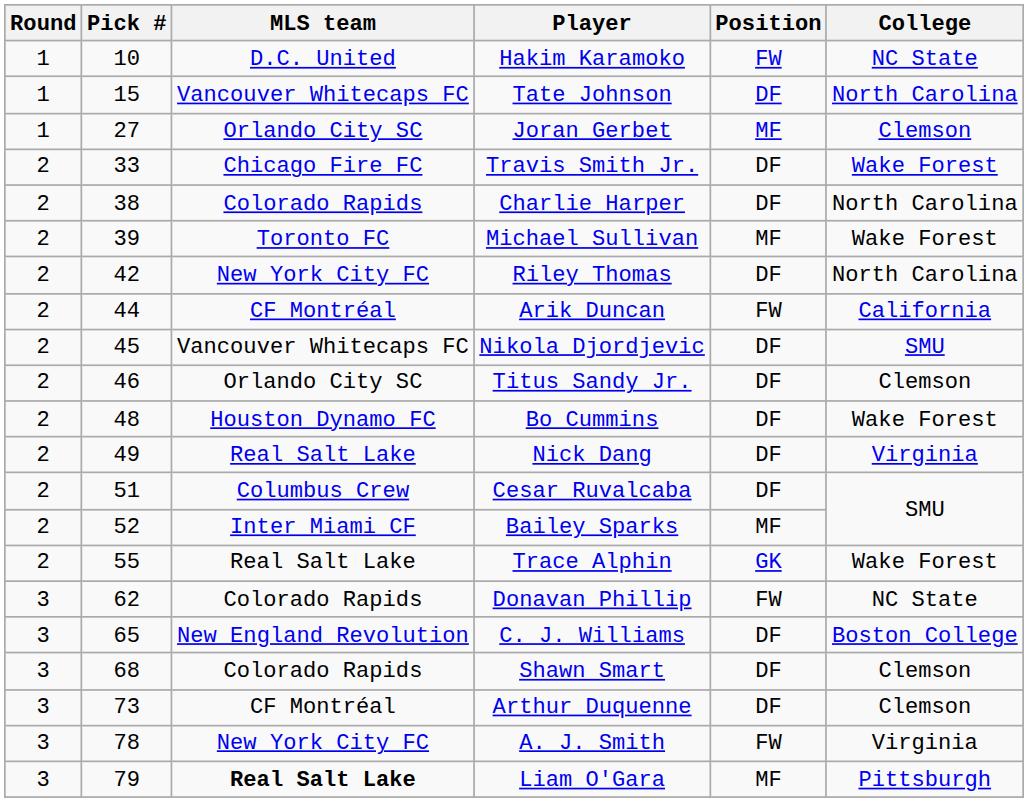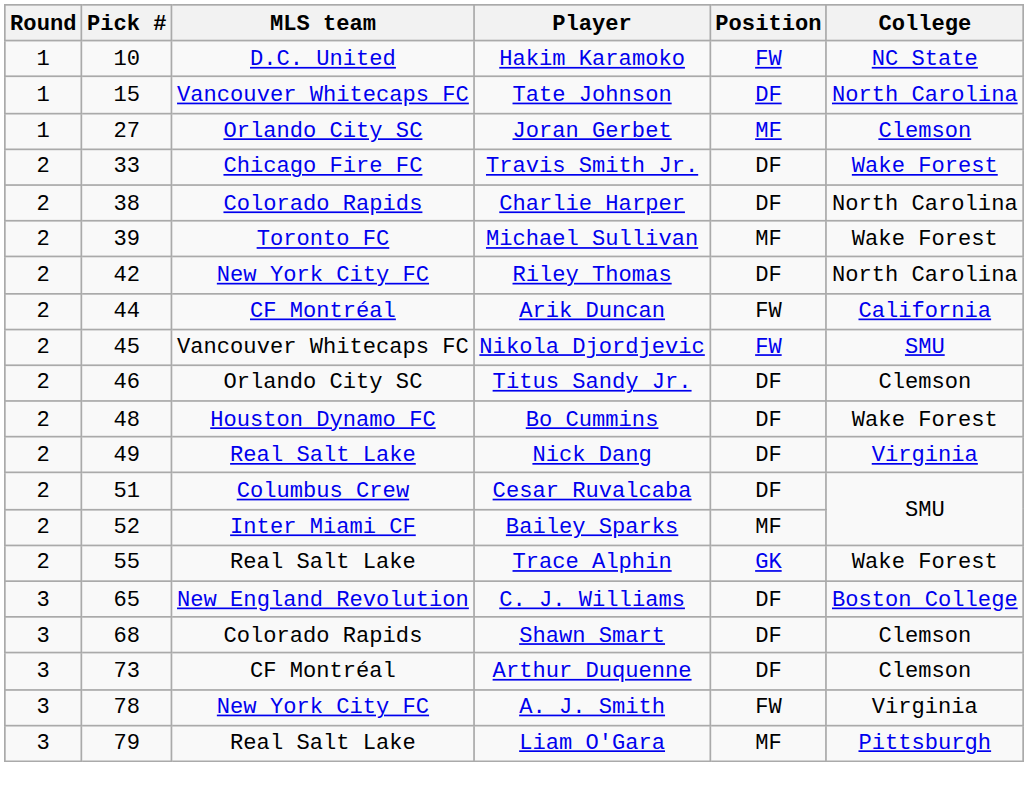 <table class="wikitable sortable" style=text-align:center;>
 <tr>
 <th>Round</th>
 <th>Pick #</th>
 <th>MLS team</th>
 <th>Player</th>
 <th>Position</th>
 <th>College</th>
 </tr>
 <tr>
 <td>1</td>
 <td>10</td>
 <td><a href='#'>D.C. United</a></td>
 <td> <a href='#'>Hakim Karamoko</a></td>
 <td><a href='#'>FW</a></td>
 <td><a href='#'>NC State</a></td>
 </tr>
 <tr>
 <td>1</td>
 <td>15</td>
 <td><a href='#'>Vancouver Whitecaps FC</a></td>
 <td> <a href='#'>Tate Johnson</a></td>
 <td><a href='#'>DF</a></td>
 <td><a href='#'>North Carolina</a></td>
 </tr>
 <tr>
 <td>1</td>
 <td>27</td>
 <td><a href='#'>Orlando City SC</a></td>
 <td> <a href='#'>Joran Gerbet</a></td>
 <td><a href='#'>MF</a></td>
 <td><a href='#'>Clemson</a></td>
 </tr>
 <tr>
 <td>2</td>
 <td>33</td>
 <td><a href='#'>Chicago Fire FC</a></td>
 <td> <a href='#'>Travis Smith Jr.</a></td>
 <td>DF</td>
 <td><a href='#'>Wake Forest</a></td>
 </tr>
 <tr>
 <td>2</td>
 <td>38</td>
 <td><a href='#'>Colorado Rapids</a></td>
 <td> <a href='#'>Charlie Harper</a></td>
 <td>DF</td>
 <td>North Carolina</td>
 </tr>
 <tr>
 <td>2</td>
 <td>39</td>
 <td><a href='#'>Toronto FC</a></td>
 <td> <a href='#'>Michael Sullivan</a></td>
 <td>MF</td>
 <td>Wake Forest</td>
 </tr>
 <tr>
 <td>2</td>
 <td>42</td>
 <td><a href='#'>New York City FC</a></td>
 <td> <a href='#'>Riley Thomas</a></td>
 <td>DF</td>
 <td>North Carolina</td>
 </tr>
 <tr>
 <td>2</td>
 <td>44</td>
 <td><a href='#'>CF Montréal</a></td>
 <td> <a href='#'>Arik Duncan</a></td>
 <td>FW</td>
 <td><a href='#'>California</a></td>
 </tr>
 <tr>
 <td>2</td>
 <td>45</td>
 <td>Vancouver Whitecaps FC</td>
 <td> <a href='#'>Nikola Djordjevic</a></td>
-<td>DF</td>
+<td><a href='#'>FW</a></td>
 <td><a href='#'>SMU</a></td>
 </tr>
 <tr>
 <td>2</td>
 <td>46</td>
 <td>Orlando City SC</td>
 <td> <a href='#'>Titus Sandy Jr.</a></td>
 <td>DF</td>
 <td>Clemson</td>
 </tr>
 <tr>
 <td>2</td>
 <td>48</td>
 <td><a href='#'>Houston Dynamo FC</a></td>
 <td> <a href='#'>Bo Cummins</a></td>
 <td>DF</td>
 <td>Wake Forest</td>
 </tr>
 <tr>
 <td>2</td>
 <td>49</td>
 <td><a href='#'>Real Salt Lake</a></td>
 <td> <a href='#'>Nick Dang</a></td>
 <td>DF</td>
 <td><a href='#'>Virginia</a></td>
 </tr>
 <tr>
 <td>2</td>
 <td>51</td>
 <td><a href='#'>Columbus Crew</a></td>
 <td> <a href='#'>Cesar Ruvalcaba</a></td>
 <td>DF</td>
 <td rowspan=2>SMU</td>
 </tr>
 <tr>
 <td>2</td>
 <td>52</td>
 <td><a href='#'>Inter Miami CF</a></td>
 <td> <a href='#'>Bailey Sparks</a></td>
 <td>MF</td>
 </tr>
 <tr>
 <td>2</td>
 <td>55</td>
 <td>Real Salt Lake</td>
 <td> <a href='#'>Trace Alphin</a></td>
 <td><a href='#'>GK</a></td>
 <td>Wake Forest</td>
 </tr>
 <tr>
 <td>3</td>
-<td>62</td>
-<td>Colorado Rapids</td>
-<td> <a href='#'>Donavan Phillip</a></td>
-<td>FW</td>
-<td>NC State</td>
-</tr>
-<tr>
-<td>3</td>
 <td>65</td>
 <td><a href='#'>New England Revolution</a></td>
 <td> <a href='#'>C. J. Williams</a></td>
 <td>DF</td>
 <td><a href='#'>Boston College</a></td>
 </tr>
 <tr>
 <td>3</td>
 <td>68</td>
 <td>Colorado Rapids</td>
 <td> <a href='#'>Shawn Smart</a></td>
 <td>DF</td>
 <td>Clemson</td>
 </tr>
 <tr>
 <td>3</td>
 <td>73</td>
 <td>CF Montréal</td>
 <td> <a href='#'>Arthur Duquenne</a></td>
 <td>DF</td>
 <td>Clemson</td>
 </tr>
 <tr>
 <td>3</td>
 <td>78</td>
 <td><a href='#'>New York City FC</a></td>
 <td> <a href='#'>A. J. Smith</a></td>
 <td>FW</td>
 <td>Virginia</td>
 </tr>
 <tr>
 <td>3</td>
 <td>79</td>
-<td><strong>Real Salt Lake</strong></td>
+<td>Real Salt Lake</td>
 <td> <a href='#'>Liam O'Gara</a></td>
 <td>MF</td>
 <td><a href='#'>Pittsburgh</a></td>
 </tr>
 </table>
